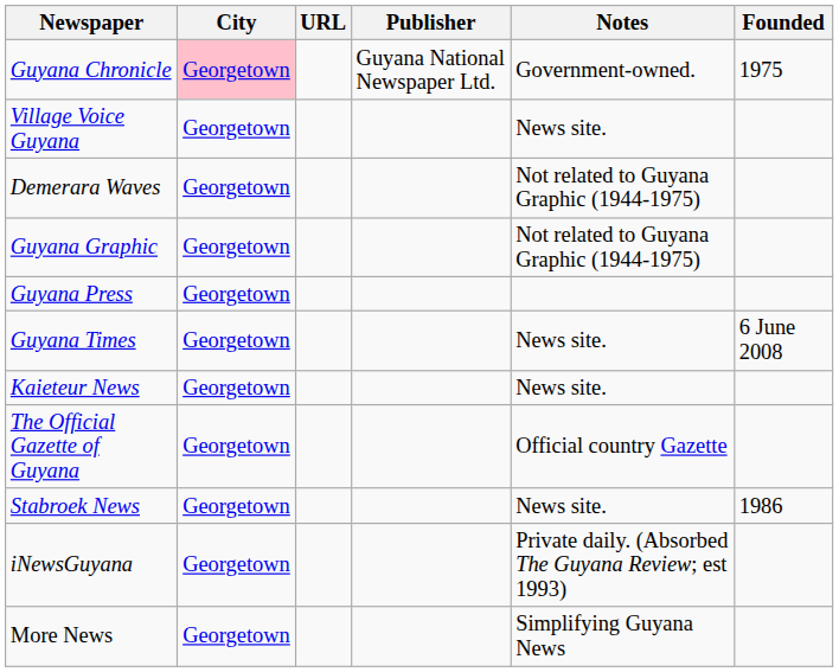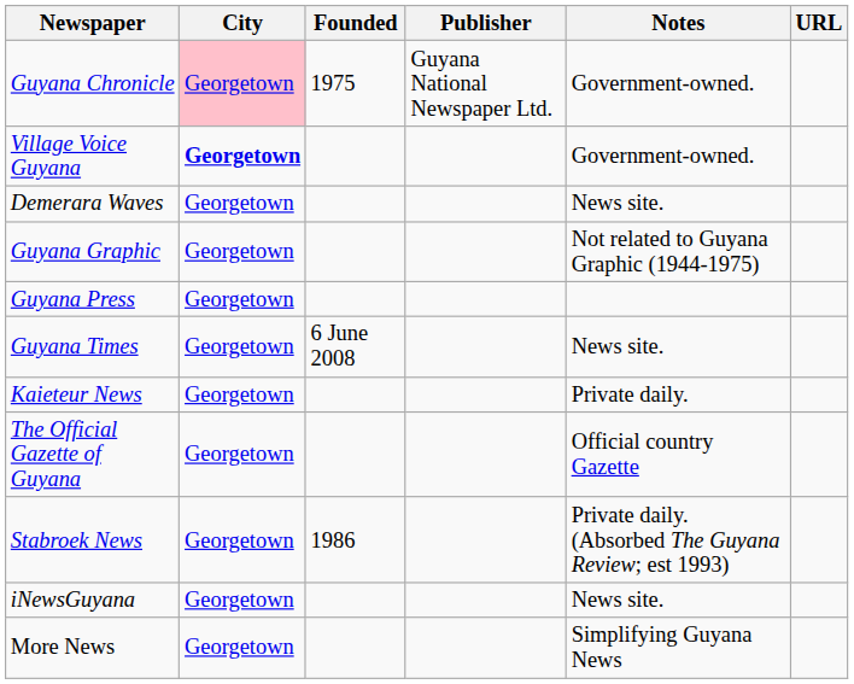 <table class="wikitable sortable">
 <tr>
 <th><strong>Newspaper</strong></th>
 <th><strong>City</strong></th>
-<th><strong>URL</strong></th>
+<th><strong>Founded</strong></th>
 <th><strong>Publisher</strong></th>
 <th><strong>Notes</strong></th>
-<th><strong>Founded</strong></th>
+<th><strong>URL</strong></th>
 </tr>
 <tr>
 <td><em><a href='#'>Guyana Chronicle</a></em></td>
 <td style="background: pink;"><a href='#'>Georgetown</a></td>
-<td></td>
+<td>1975</td>
 <td>Guyana National Newspaper Ltd.</td>
 <td>Government-owned.</td>
-<td>1975</td>
+<td></td>
 </tr>
 <tr>
 <td><em><a href='#'>Village Voice Guyana</a></em></td>
-<td><a href='#'>Georgetown</a></td>
+<td><strong><a href='#'>Georgetown</a></strong></td>
 <td></td>
 <td></td>
-<td>News site.</td>
+<td>Government-owned.</td>
 <td></td>
 </tr>
 <tr>
 <td><em>Demerara Waves</em></td>
 <td><a href='#'>Georgetown</a></td>
 <td></td>
 <td></td>
-<td>Not related to Guyana Graphic (1944-1975)</td>
+<td>News site.</td>
 <td></td>
 </tr>
 <tr>
 <td><em><a href='#'>Guyana Graphic</a></em></td>
 <td><a href='#'>Georgetown</a></td>
 <td></td>
 <td></td>
 <td>Not related to Guyana Graphic (1944-1975)</td>
 <td></td>
 </tr>
 <tr>
 <td><em><a href='#'>Guyana Press</a></em></td>
 <td><a href='#'>Georgetown</a></td>
 <td></td>
 <td></td>
 <td></td>
 <td></td>
 </tr>
 <tr>
 <td><em><a href='#'>Guyana Times</a></em></td>
 <td><a href='#'>Georgetown</a></td>
-<td></td>
+<td>6 June 2008</td>
 <td></td>
 <td>News site.</td>
-<td>6 June 2008</td>
+<td></td>
 </tr>
 <tr>
 <td><em><a href='#'>Kaieteur News</a></em></td>
 <td><a href='#'>Georgetown</a></td>
 <td></td>
 <td></td>
-<td>News site.</td>
+<td>Private daily.</td>
 <td></td>
 </tr>
 <tr>
 <td><em><a href='#'>The Official Gazette of Guyana</a></em></td>
 <td><a href='#'>Georgetown</a></td>
 <td></td>
 <td></td>
 <td>Official country <a href='#'>Gazette</a></td>
 <td></td>
 </tr>
 <tr>
 <td><em><a href='#'>Stabroek News</a></em></td>
 <td><a href='#'>Georgetown</a></td>
+<td>1986</td>
 <td></td>
+<td>Private daily. (Absorbed <em>The Guyana Review</em>; est 1993)</td>
 <td></td>
-<td>News site.</td>
-<td>1986</td>
 </tr>
 <tr>
 <td><em>iNewsGuyana</em></td>
 <td><a href='#'>Georgetown</a></td>
 <td></td>
 <td></td>
-<td>Private daily. (Absorbed <em>The Guyana Review</em>; est 1993)</td>
+<td>News site.</td>
 <td></td>
 </tr>
 <tr>
 <td>More News</td>
 <td><a href='#'>Georgetown</a></td>
 <td></td>
 <td></td>
 <td>Simplifying Guyana News</td>
 <td></td>
 </tr>
 </table>
